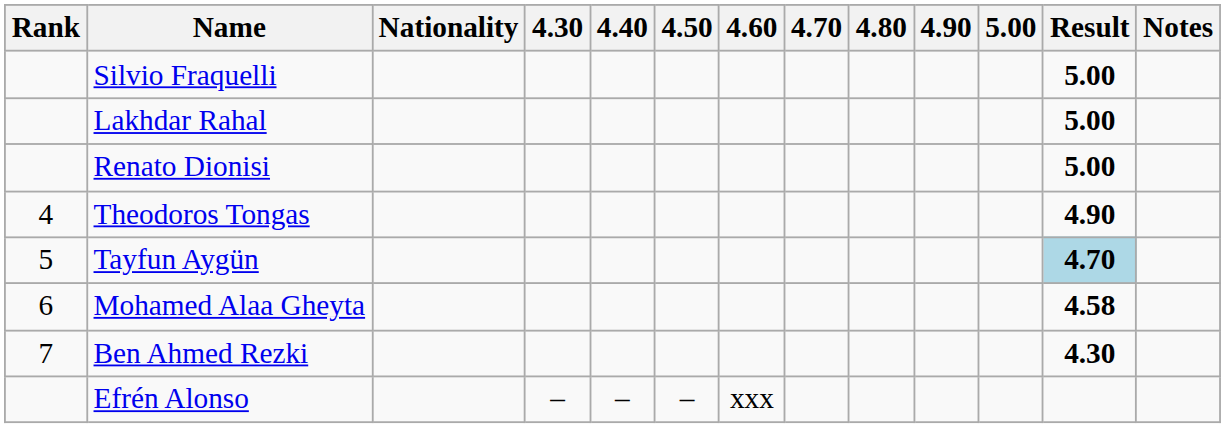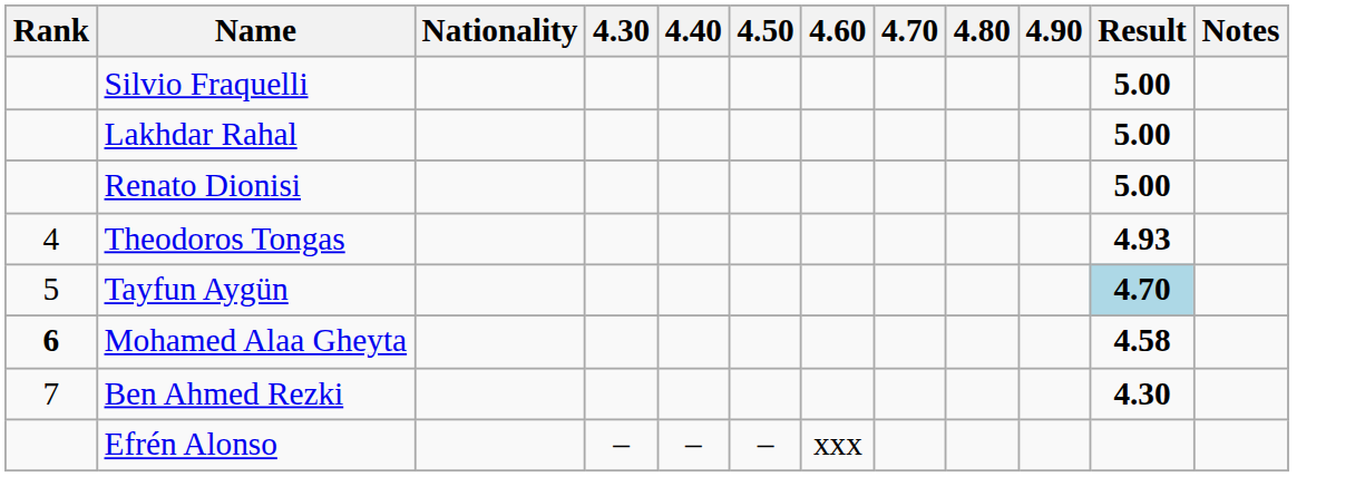 <table class="wikitable sortable" style="text-align:center">
 <tr>
 <th>Rank</th>
 <th>Name</th>
 <th>Nationality</th>
 <th>4.30</th>
 <th>4.40</th>
 <th>4.50</th>
 <th>4.60</th>
 <th>4.70</th>
 <th>4.80</th>
 <th>4.90</th>
-<th>5.00</th>
 <th>Result</th>
 <th>Notes</th>
 </tr>
 <tr>
 <td></td>
 <td align=left><a href='#'>Silvio Fraquelli</a></td>
 <td align=left></td>
-<td></td>
 <td></td>
 <td></td>
 <td></td>
 <td></td>
 <td></td>
 <td></td>
 <td></td>
 <td><strong>5.00</strong></td>
 <td></td>
 </tr>
 <tr>
 <td></td>
 <td align=left><a href='#'>Lakhdar Rahal</a></td>
 <td align=left></td>
 <td></td>
 <td></td>
 <td></td>
 <td></td>
 <td></td>
 <td></td>
 <td></td>
-<td></td>
 <td><strong>5.00</strong></td>
 <td></td>
 </tr>
 <tr>
 <td></td>
 <td align=left><a href='#'>Renato Dionisi</a></td>
 <td align=left></td>
-<td></td>
 <td></td>
 <td></td>
 <td></td>
 <td></td>
 <td></td>
 <td></td>
 <td></td>
 <td><strong>5.00</strong></td>
 <td></td>
 </tr>
 <tr>
 <td>4</td>
 <td align=left><a href='#'>Theodoros Tongas</a></td>
 <td align=left></td>
 <td></td>
 <td></td>
 <td></td>
 <td></td>
 <td></td>
 <td></td>
 <td></td>
-<td></td>
-<td><strong>4.90</strong></td>
+<td><strong>4.93</strong></td>
 <td></td>
 </tr>
 <tr>
 <td>5</td>
 <td align=left><a href='#'>Tayfun Aygün</a></td>
 <td align=left></td>
 <td></td>
 <td></td>
 <td></td>
 <td></td>
 <td></td>
 <td></td>
 <td></td>
-<td></td>
 <td style="background: lightblue;"><strong>4.70</strong></td>
 <td></td>
 </tr>
 <tr>
-<td>6</td>
+<td><strong>6</strong></td>
 <td align=left><a href='#'>Mohamed Alaa Gheyta</a></td>
 <td align=left></td>
-<td></td>
 <td></td>
 <td></td>
 <td></td>
 <td></td>
 <td></td>
 <td></td>
 <td></td>
 <td><strong>4.58</strong></td>
 <td></td>
 </tr>
 <tr>
 <td>7</td>
 <td align=left><a href='#'>Ben Ahmed Rezki</a></td>
 <td align=left></td>
 <td></td>
 <td></td>
 <td></td>
 <td></td>
 <td></td>
 <td></td>
 <td></td>
-<td></td>
 <td><strong>4.30</strong></td>
 <td></td>
 </tr>
 <tr>
 <td></td>
 <td align=left><a href='#'>Efrén Alonso</a></td>
 <td align=left></td>
 <td>–</td>
 <td>–</td>
 <td>–</td>
 <td>xxx</td>
 <td></td>
 <td></td>
 <td></td>
-<td></td>
 <td><strong></strong></td>
 <td></td>
 </tr>
 </table>
